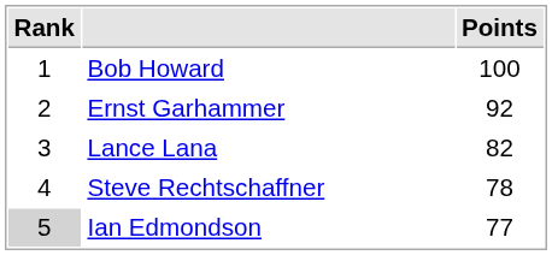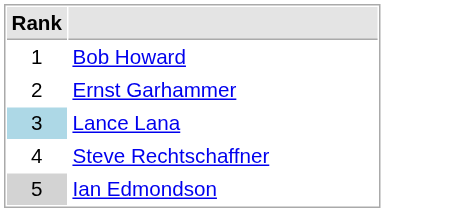 <table cellspacing="1" cellpadding="3" style="border:1px solid #AAAAAA;font-size:86%">
 <tr bgcolor="#E4E4E4">
 <th style="border-bottom:1px solid #AAAAAA" width=10>Rank</th>
 <th style="border-bottom:1px solid #AAAAAA" width=200></th>
-<th style="border-bottom:1px solid #AAAAAA" width=20>Points</th>
 </tr>
 <tr>
 <td align="center">1</td>
 <td> <a href='#'>Bob Howard</a></td>
-<td align=center>100</td>
 </tr>
 <tr>
 <td align="center">2</td>
 <td> <a href='#'>Ernst Garhammer</a></td>
-<td align=center>92</td>
 </tr>
 <tr>
-<td align="center">3</td>
+<td align="center" style="background: lightblue;">3</td>
 <td> <a href='#'>Lance Lana</a></td>
-<td align=center>82</td>
 </tr>
 <tr>
 <td align="center">4</td>
 <td> <a href='#'>Steve Rechtschaffner</a></td>
-<td align=center>78</td>
 </tr>
 <tr>
 <td align="center" style="background: lightgrey;">5</td>
 <td> <a href='#'>Ian Edmondson</a></td>
-<td align=center>77</td>
 </tr>
 </table>
